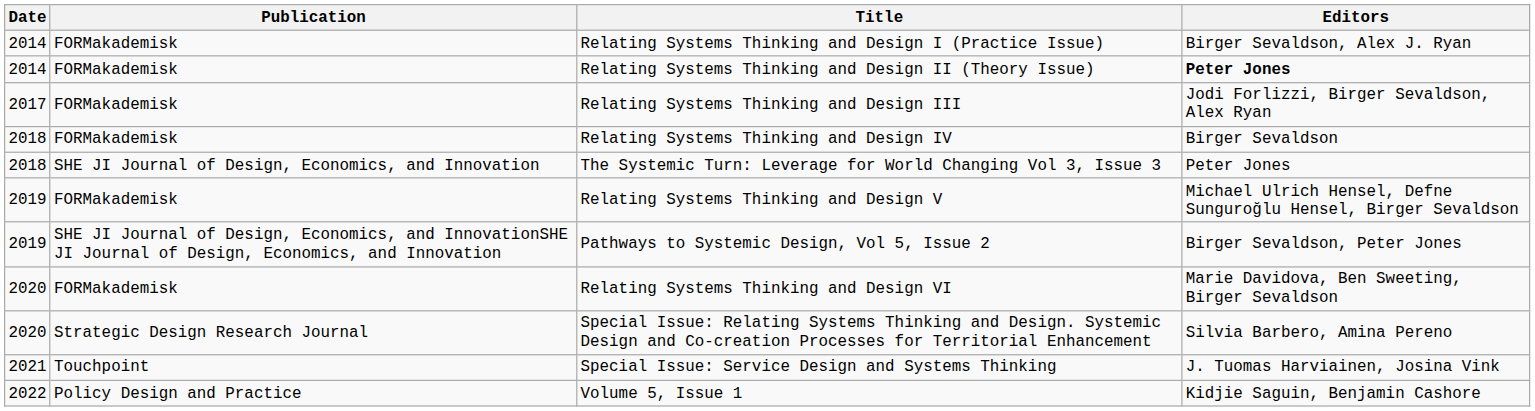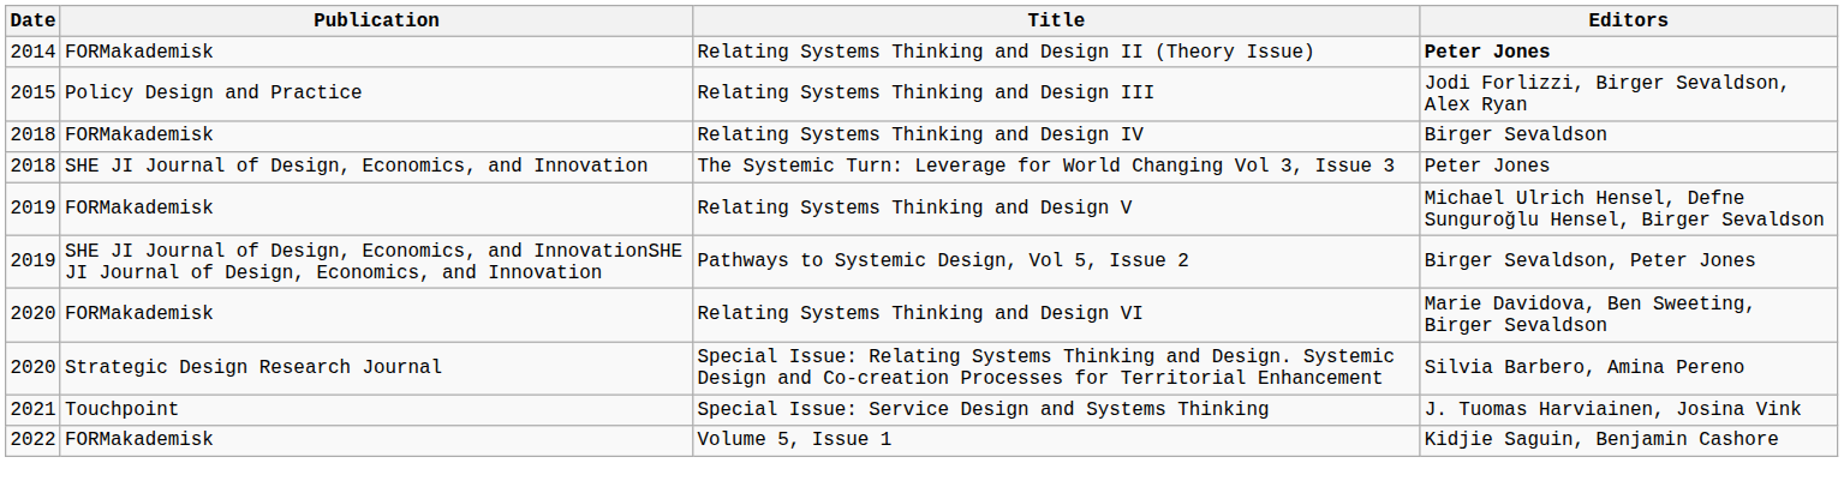 <table class="wikitable sortable">
 <tr>
 <th>Date</th>
 <th>Publication</th>
 <th>Title</th>
 <th>Editors</th>
 </tr>
 <tr>
 <td>2014</td>
 <td>FORMakademisk</td>
-<td>Relating Systems Thinking and Design I (Practice Issue)</td>
-<td>Birger Sevaldson, Alex J. Ryan</td>
-</tr>
-<tr>
-<td>2014</td>
-<td>FORMakademisk</td>
 <td>Relating Systems Thinking and Design II (Theory Issue)</td>
 <td><strong>Peter Jones</strong></td>
 </tr>
 <tr>
-<td>2017</td>
-<td>FORMakademisk</td>
+<td>2015</td>
+<td>Policy Design and Practice</td>
 <td>Relating Systems Thinking and Design III</td>
 <td>Jodi Forlizzi, Birger Sevaldson, Alex Ryan</td>
 </tr>
 <tr>
 <td>2018</td>
 <td>FORMakademisk</td>
 <td>Relating Systems Thinking and Design IV</td>
 <td>Birger Sevaldson</td>
 </tr>
 <tr>
 <td>2018</td>
 <td>SHE JI Journal of Design, Economics, and Innovation</td>
 <td>The Systemic Turn: Leverage for World Changing Vol 3, Issue 3</td>
 <td>Peter Jones</td>
 </tr>
 <tr>
 <td>2019</td>
 <td>FORMakademisk</td>
 <td>Relating Systems Thinking and Design V</td>
 <td>Michael Ulrich Hensel, Defne Sunguroğlu Hensel, Birger Sevaldson</td>
 </tr>
 <tr>
 <td>2019</td>
 <td>SHE JI Journal of Design, Economics, and InnovationSHE JI Journal of Design, Economics, and Innovation</td>
 <td>Pathways to Systemic Design, Vol 5, Issue 2</td>
 <td>Birger Sevaldson, Peter Jones</td>
 </tr>
 <tr>
 <td>2020</td>
 <td>FORMakademisk</td>
 <td>Relating Systems Thinking and Design VI</td>
 <td>Marie Davidova, Ben Sweeting, Birger Sevaldson</td>
 </tr>
 <tr>
 <td>2020</td>
 <td>Strategic Design Research Journal</td>
 <td>Special Issue: Relating Systems Thinking and Design. Systemic Design and Co-creation Processes for Territorial Enhancement</td>
 <td>Silvia Barbero, Amina Pereno</td>
 </tr>
 <tr>
 <td>2021</td>
 <td>Touchpoint</td>
 <td>Special Issue: Service Design and Systems Thinking</td>
 <td>J. Tuomas Harviainen, Josina Vink</td>
 </tr>
 <tr>
 <td>2022</td>
-<td>Policy Design and Practice</td>
+<td>FORMakademisk</td>
 <td>Volume 5, Issue 1</td>
 <td>Kidjie Saguin, Benjamin Cashore</td>
 </tr>
 </table>
